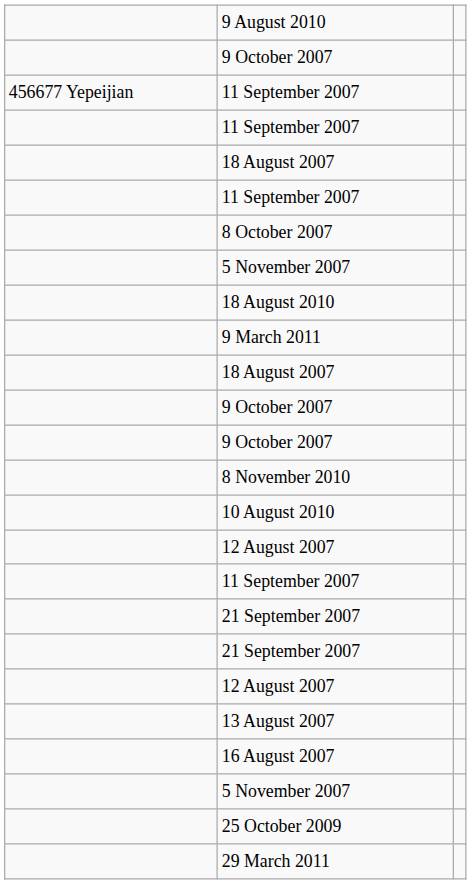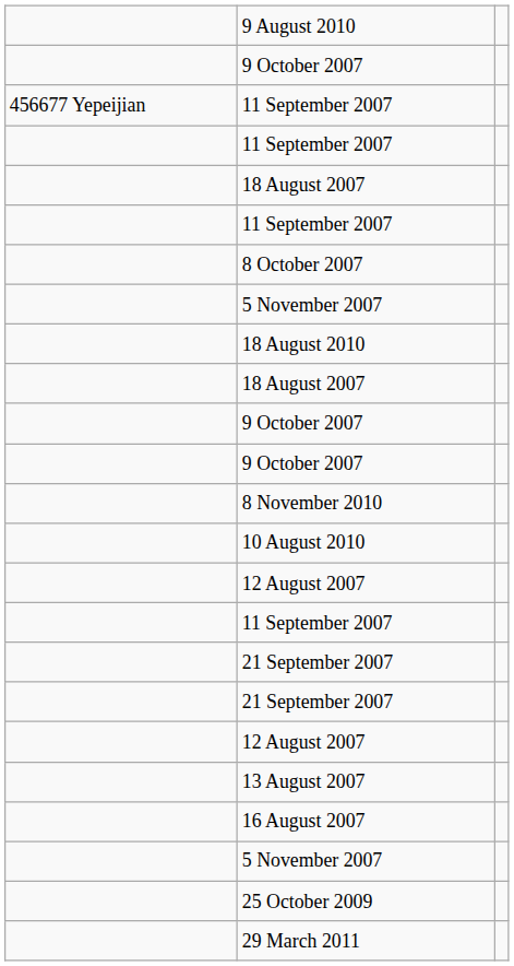 <table class="wikitable" style="font-size: 89%; float: left; width: 26em; margin-right: 1em; height: 700px">
 <tr>
 <td></td>
 <td>9 August 2010</td>
 <td></td>
 </tr>
 <tr>
 <td></td>
 <td>9 October 2007</td>
 <td></td>
 </tr>
 <tr>
 <td>456677 Yepeijian</td>
 <td>11 September 2007</td>
 <td></td>
 </tr>
 <tr>
 <td></td>
 <td>11 September 2007</td>
 <td></td>
 </tr>
 <tr>
 <td></td>
 <td>18 August 2007</td>
 <td></td>
 </tr>
 <tr>
 <td></td>
 <td>11 September 2007</td>
 <td></td>
 </tr>
 <tr>
 <td></td>
 <td>8 October 2007</td>
 <td></td>
 </tr>
 <tr>
 <td></td>
 <td>5 November 2007</td>
 <td></td>
 </tr>
 <tr>
 <td></td>
 <td>18 August 2010</td>
-<td></td>
-</tr>
-<tr>
-<td></td>
-<td>9 March 2011</td>
 <td></td>
 </tr>
 <tr>
 <td></td>
 <td>18 August 2007</td>
 <td></td>
 </tr>
 <tr>
 <td></td>
 <td>9 October 2007</td>
 <td></td>
 </tr>
 <tr>
 <td></td>
 <td>9 October 2007</td>
 <td></td>
 </tr>
 <tr>
 <td></td>
 <td>8 November 2010</td>
 <td></td>
 </tr>
 <tr>
 <td></td>
 <td>10 August 2010</td>
 <td></td>
 </tr>
 <tr>
 <td></td>
 <td>12 August 2007</td>
 <td></td>
 </tr>
 <tr>
 <td></td>
 <td>11 September 2007</td>
 <td></td>
 </tr>
 <tr>
 <td></td>
 <td>21 September 2007</td>
 <td></td>
 </tr>
 <tr>
 <td></td>
 <td>21 September 2007</td>
 <td></td>
 </tr>
 <tr>
 <td></td>
 <td>12 August 2007</td>
 <td></td>
 </tr>
 <tr>
 <td></td>
 <td>13 August 2007</td>
 <td></td>
 </tr>
 <tr>
 <td></td>
 <td>16 August 2007</td>
 <td></td>
 </tr>
 <tr>
 <td></td>
 <td>5 November 2007</td>
 <td></td>
 </tr>
 <tr>
 <td></td>
 <td>25 October 2009</td>
 <td></td>
 </tr>
 <tr>
 <td></td>
 <td>29 March 2011</td>
 <td></td>
 </tr>
 </table>
